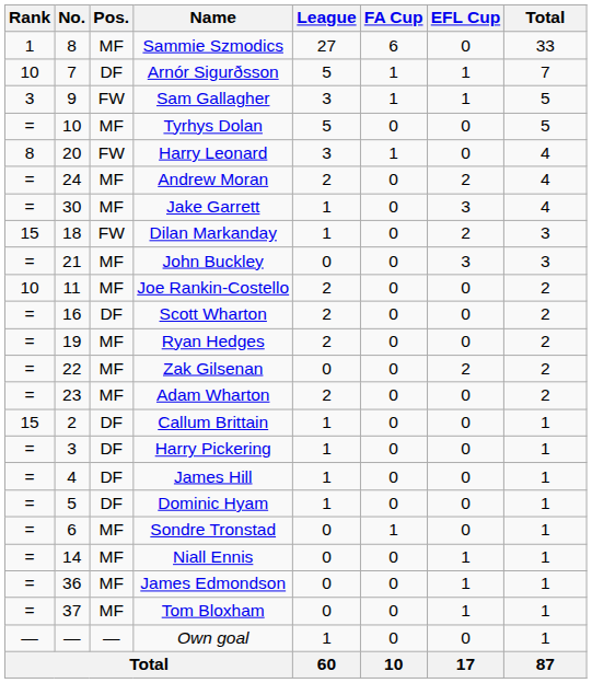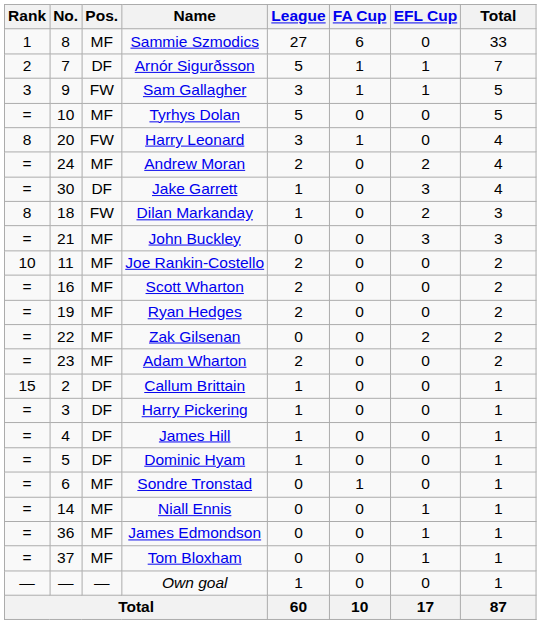 <table class="wikitable" style="text-align: center; font-size:100%">
 <tr>
 <th>Rank</th>
 <th>No.</th>
 <th>Pos.</th>
 <th>Name</th>
 <th><a href='#'>League</a></th>
 <th><a href='#'>FA Cup</a></th>
 <th><a href='#'>EFL Cup</a></th>
 <th width=70>Total</th>
 </tr>
 <tr>
 <td>1</td>
 <td>8</td>
 <td>MF</td>
 <td> <a href='#'>Sammie Szmodics</a></td>
 <td>27</td>
 <td>6</td>
 <td>0</td>
 <td>33</td>
 </tr>
 <tr>
-<td>10</td>
+<td>2</td>
 <td>7</td>
 <td>DF</td>
 <td> <a href='#'>Arnór Sigurðsson</a></td>
 <td>5</td>
 <td>1</td>
 <td>1</td>
 <td>7</td>
 </tr>
 <tr>
 <td>3</td>
 <td>9</td>
 <td>FW</td>
 <td> <a href='#'>Sam Gallagher</a></td>
 <td>3</td>
 <td>1</td>
 <td>1</td>
 <td>5</td>
 </tr>
 <tr>
 <td>=</td>
 <td>10</td>
 <td>MF</td>
 <td> <a href='#'>Tyrhys Dolan</a></td>
 <td>5</td>
 <td>0</td>
 <td>0</td>
 <td>5</td>
 </tr>
 <tr>
 <td>8</td>
 <td>20</td>
 <td>FW</td>
 <td> <a href='#'>Harry Leonard</a></td>
 <td>3</td>
 <td>1</td>
 <td>0</td>
 <td>4</td>
 </tr>
 <tr>
 <td>=</td>
 <td>24</td>
 <td>MF</td>
 <td> <a href='#'>Andrew Moran</a></td>
 <td>2</td>
 <td>0</td>
 <td>2</td>
 <td>4</td>
 </tr>
 <tr>
 <td>=</td>
 <td>30</td>
-<td>MF</td>
+<td>DF</td>
 <td> <a href='#'>Jake Garrett</a></td>
 <td>1</td>
 <td>0</td>
 <td>3</td>
 <td>4</td>
 </tr>
 <tr>
-<td>15</td>
+<td>8</td>
 <td>18</td>
 <td>FW</td>
 <td> <a href='#'>Dilan Markanday</a></td>
 <td>1</td>
 <td>0</td>
 <td>2</td>
 <td>3</td>
 </tr>
 <tr>
 <td>=</td>
 <td>21</td>
 <td>MF</td>
 <td> <a href='#'>John Buckley</a></td>
 <td>0</td>
 <td>0</td>
 <td>3</td>
 <td>3</td>
 </tr>
 <tr>
 <td>10</td>
 <td>11</td>
 <td>MF</td>
 <td> <a href='#'>Joe Rankin-Costello</a></td>
 <td>2</td>
 <td>0</td>
 <td>0</td>
 <td>2</td>
 </tr>
 <tr>
 <td>=</td>
 <td>16</td>
-<td>DF</td>
+<td>MF</td>
 <td> <a href='#'>Scott Wharton</a></td>
 <td>2</td>
 <td>0</td>
 <td>0</td>
 <td>2</td>
 </tr>
 <tr>
 <td>=</td>
 <td>19</td>
 <td>MF</td>
 <td> <a href='#'>Ryan Hedges</a></td>
 <td>2</td>
 <td>0</td>
 <td>0</td>
 <td>2</td>
 </tr>
 <tr>
 <td>=</td>
 <td>22</td>
 <td>MF</td>
 <td> <a href='#'>Zak Gilsenan</a></td>
 <td>0</td>
 <td>0</td>
 <td>2</td>
 <td>2</td>
 </tr>
 <tr>
 <td>=</td>
 <td>23</td>
 <td>MF</td>
 <td> <a href='#'>Adam Wharton</a></td>
 <td>2</td>
 <td>0</td>
 <td>0</td>
 <td>2</td>
 </tr>
 <tr>
 <td>15</td>
 <td>2</td>
 <td>DF</td>
 <td> <a href='#'>Callum Brittain</a></td>
 <td>1</td>
 <td>0</td>
 <td>0</td>
 <td>1</td>
 </tr>
 <tr>
 <td>=</td>
 <td>3</td>
 <td>DF</td>
 <td> <a href='#'>Harry Pickering</a></td>
 <td>1</td>
 <td>0</td>
 <td>0</td>
 <td>1</td>
 </tr>
 <tr>
 <td>=</td>
 <td>4</td>
 <td>DF</td>
 <td> <a href='#'>James Hill</a></td>
 <td>1</td>
 <td>0</td>
 <td>0</td>
 <td>1</td>
 </tr>
 <tr>
 <td>=</td>
 <td>5</td>
 <td>DF</td>
 <td> <a href='#'>Dominic Hyam</a></td>
 <td>1</td>
 <td>0</td>
 <td>0</td>
 <td>1</td>
 </tr>
 <tr>
 <td>=</td>
 <td>6</td>
 <td>MF</td>
 <td> <a href='#'>Sondre Tronstad</a></td>
 <td>0</td>
 <td>1</td>
 <td>0</td>
 <td>1</td>
 </tr>
 <tr>
 <td>=</td>
 <td>14</td>
 <td>MF</td>
 <td> <a href='#'>Niall Ennis</a></td>
 <td>0</td>
 <td>0</td>
 <td>1</td>
 <td>1</td>
 </tr>
 <tr>
 <td>=</td>
 <td>36</td>
 <td>MF</td>
 <td> <a href='#'>James Edmondson</a></td>
 <td>0</td>
 <td>0</td>
 <td>1</td>
 <td>1</td>
 </tr>
 <tr>
 <td>=</td>
 <td>37</td>
 <td>MF</td>
 <td> <a href='#'>Tom Bloxham</a></td>
 <td>0</td>
 <td>0</td>
 <td>1</td>
 <td>1</td>
 </tr>
 <tr>
 <td>—</td>
 <td>—</td>
 <td>—</td>
 <td><em>Own goal</em></td>
 <td>1</td>
 <td>0</td>
 <td>0</td>
 <td>1</td>
 </tr>
 <tr>
 <th colspan=4>Total</th>
 <th>60</th>
 <th>10</th>
 <th>17</th>
 <th>87</th>
 </tr>
 </table>
